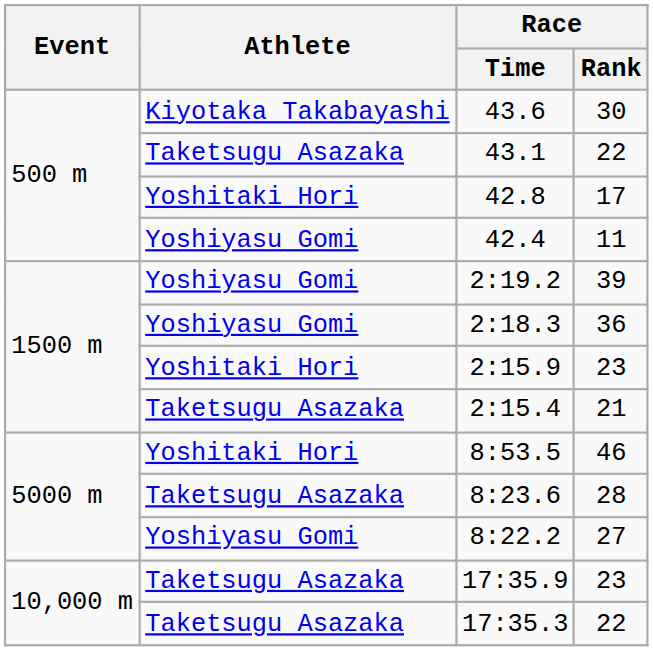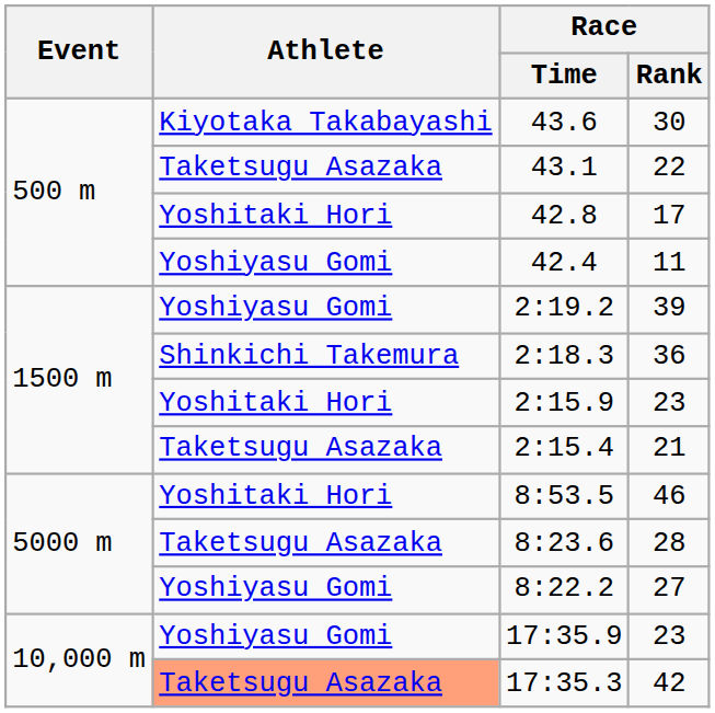 <table class="wikitable" border="1" style="font-size:90%">
 <tr>
 <th rowspan=2>Event</th>
 <th rowspan=2>Athlete</th>
 <th colspan=2>Race</th>
 </tr>
 <tr>
 <th>Time</th>
 <th>Rank</th>
 </tr>
 <tr>
 <td rowspan=4>500 m</td>
 <td><a href='#'>Kiyotaka Takabayashi</a></td>
 <td align=center>43.6</td>
 <td align=center>30</td>
 </tr>
 <tr>
 <td><a href='#'>Taketsugu Asazaka</a></td>
 <td align=center>43.1</td>
 <td align=center>22</td>
 </tr>
 <tr>
 <td><a href='#'>Yoshitaki Hori</a></td>
 <td align=center>42.8</td>
 <td align=center>17</td>
 </tr>
 <tr>
 <td><a href='#'>Yoshiyasu Gomi</a></td>
 <td align=center>42.4</td>
 <td align=center>11</td>
 </tr>
 <tr>
 <td rowspan=4>1500 m</td>
 <td><a href='#'>Yoshiyasu Gomi</a></td>
 <td align=center>2:19.2</td>
 <td align=center>39</td>
 </tr>
 <tr>
-<td><a href='#'>Yoshiyasu Gomi</a></td>
+<td><a href='#'>Shinkichi Takemura</a></td>
 <td align=center>2:18.3</td>
 <td align=center>36</td>
 </tr>
 <tr>
 <td><a href='#'>Yoshitaki Hori</a></td>
 <td align=center>2:15.9</td>
 <td align=center>23</td>
 </tr>
 <tr>
 <td><a href='#'>Taketsugu Asazaka</a></td>
 <td align=center>2:15.4</td>
 <td align=center>21</td>
 </tr>
 <tr>
 <td rowspan=3>5000 m</td>
 <td><a href='#'>Yoshitaki Hori</a></td>
 <td align=center>8:53.5</td>
 <td align=center>46</td>
 </tr>
 <tr>
 <td><a href='#'>Taketsugu Asazaka</a></td>
 <td align=center>8:23.6</td>
 <td align=center>28</td>
 </tr>
 <tr>
 <td><a href='#'>Yoshiyasu Gomi</a></td>
 <td align=center>8:22.2</td>
 <td align=center>27</td>
 </tr>
 <tr>
 <td rowspan=2>10,000 m</td>
-<td><a href='#'>Taketsugu Asazaka</a></td>
+<td><a href='#'>Yoshiyasu Gomi</a></td>
 <td align=center>17:35.9</td>
 <td align=center>23</td>
 </tr>
 <tr>
-<td><a href='#'>Taketsugu Asazaka</a></td>
+<td style="background: lightsalmon;"><a href='#'>Taketsugu Asazaka</a></td>
 <td align=center>17:35.3</td>
-<td align=center>22</td>
+<td align=center>42</td>
 </tr>
 </table>
